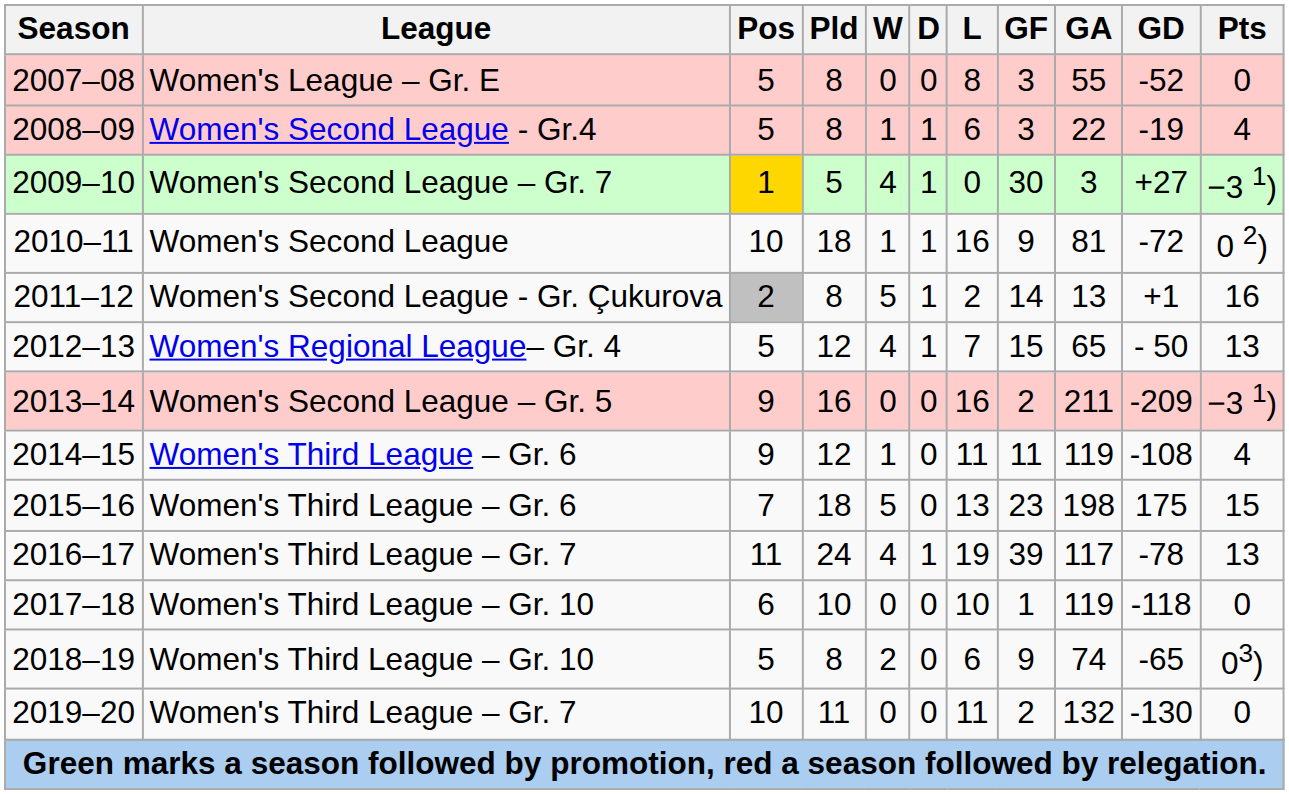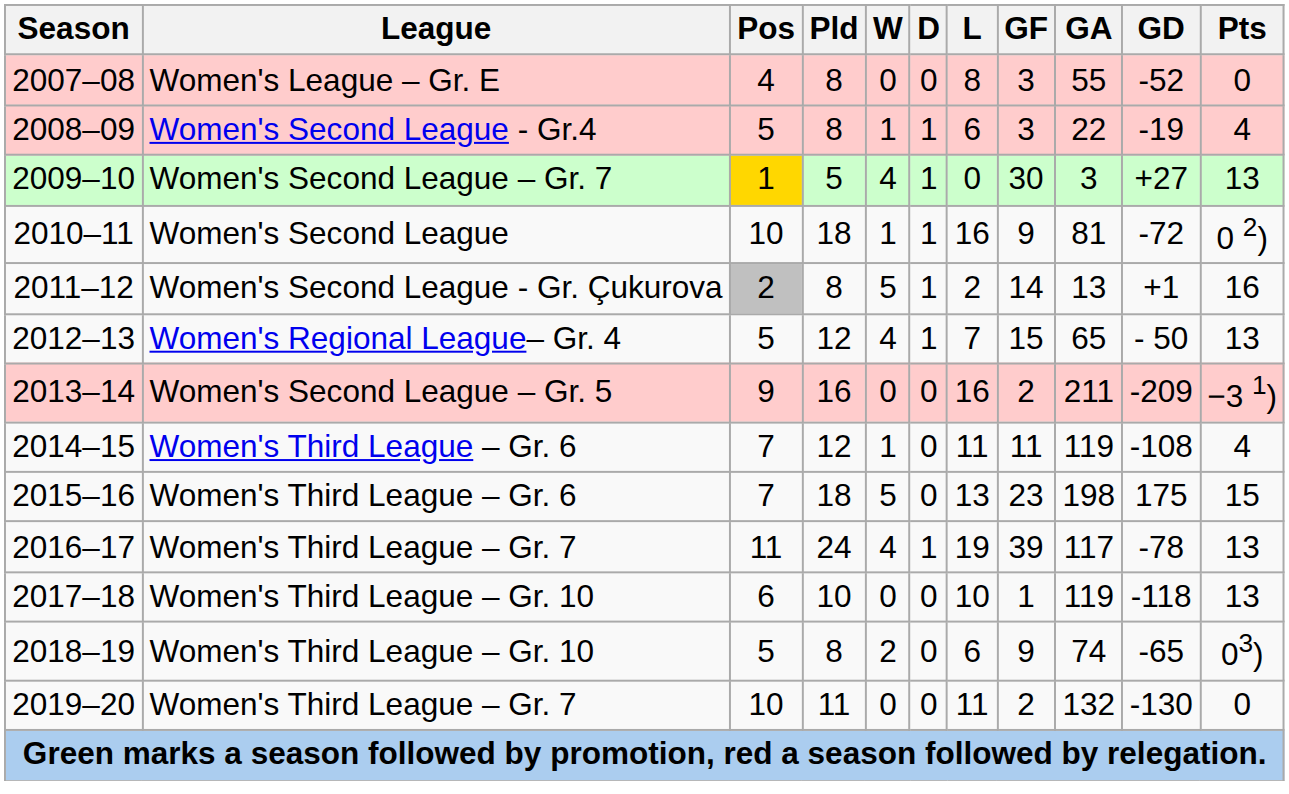 <table class="wikitable">
 <tr>
 <th>Season</th>
 <th>League</th>
 <th>Pos</th>
 <th>Pld</th>
 <th>W</th>
 <th>D</th>
 <th>L</th>
 <th>GF</th>
 <th>GA</th>
 <th>GD</th>
 <th>Pts</th>
 </tr>
 <tr align=center bgcolor=#fcc>
 <td>2007–08</td>
 <td align=left>Women's League – Gr. E</td>
-<td>5</td>
+<td>4</td>
 <td>8</td>
 <td>0</td>
 <td>0</td>
 <td>8</td>
 <td>3</td>
 <td>55</td>
 <td>-52</td>
 <td>0</td>
 </tr>
 <tr align=center bgcolor=#fcc>
 <td>2008–09</td>
 <td align=left><a href='#'>Women's Second League</a> - Gr.4</td>
 <td>5</td>
 <td>8</td>
 <td>1</td>
 <td>1</td>
 <td>6</td>
 <td>3</td>
 <td>22</td>
 <td>-19</td>
 <td>4</td>
 </tr>
 <tr align=center bgcolor=#cfc>
 <td>2009–10</td>
 <td align=left>Women's Second League – Gr. 7</td>
 <td bgcolor=gold>1</td>
 <td>5</td>
 <td>4</td>
 <td>1</td>
 <td>0</td>
 <td>30</td>
 <td>3</td>
 <td>+27</td>
-<td>−3 <sup>1</sup>)</td>
+<td>13</td>
 </tr>
 <tr align=center>
 <td>2010–11</td>
 <td align=left>Women's Second League</td>
 <td>10</td>
 <td>18</td>
 <td>1</td>
 <td>1</td>
 <td>16</td>
 <td>9</td>
 <td>81</td>
 <td>-72</td>
 <td>0 <sup>2</sup>)</td>
 </tr>
 <tr align=center>
 <td>2011–12</td>
 <td align=left>Women's Second League - Gr. Çukurova</td>
 <td bgcolor=silver>2</td>
 <td>8</td>
 <td>5</td>
 <td>1</td>
 <td>2</td>
 <td>14</td>
 <td>13</td>
 <td>+1</td>
 <td>16</td>
 </tr>
 <tr align=center>
 <td>2012–13</td>
 <td align=left><a href='#'>Women's Regional League</a>– Gr. 4</td>
 <td>5</td>
 <td>12</td>
 <td>4</td>
 <td>1</td>
 <td>7</td>
 <td>15</td>
 <td>65</td>
 <td>- 50</td>
 <td>13</td>
 </tr>
 <tr align=center bgcolor=#fcc>
 <td>2013–14</td>
 <td align=left>Women's Second League – Gr. 5</td>
 <td>9</td>
 <td>16</td>
 <td>0</td>
 <td>0</td>
 <td>16</td>
 <td>2</td>
 <td>211</td>
 <td>-209</td>
 <td>−3 <sup>1</sup>)</td>
 </tr>
 <tr align=center>
 <td>2014–15</td>
 <td align=left><a href='#'>Women's Third League</a> – Gr. 6</td>
-<td>9</td>
+<td>7</td>
 <td>12</td>
 <td>1</td>
 <td>0</td>
 <td>11</td>
 <td>11</td>
 <td>119</td>
 <td>-108</td>
 <td>4</td>
 </tr>
 <tr align=center>
 <td>2015–16</td>
 <td align=left>Women's Third League – Gr. 6</td>
 <td>7</td>
 <td>18</td>
 <td>5</td>
 <td>0</td>
 <td>13</td>
 <td>23</td>
 <td>198</td>
 <td>175</td>
 <td>15</td>
 </tr>
 <tr align=center>
 <td>2016–17</td>
 <td align=left>Women's Third League – Gr. 7</td>
 <td>11</td>
 <td>24</td>
 <td>4</td>
 <td>1</td>
 <td>19</td>
 <td>39</td>
 <td>117</td>
 <td>-78</td>
 <td>13</td>
 </tr>
 <tr align=center>
 <td>2017–18</td>
 <td align=left>Women's Third League – Gr. 10</td>
 <td>6</td>
 <td>10</td>
 <td>0</td>
 <td>0</td>
 <td>10</td>
 <td>1</td>
 <td>119</td>
 <td>-118</td>
-<td>0</td>
+<td>13</td>
 </tr>
 <tr align=center>
 <td>2018–19</td>
 <td align=left>Women's Third League – Gr. 10</td>
 <td>5</td>
 <td>8</td>
 <td>2</td>
 <td>0</td>
 <td>6</td>
 <td>9</td>
 <td>74</td>
 <td>-65</td>
 <td>0<sup>3</sup>)</td>
 </tr>
 <tr align=center>
 <td>2019–20</td>
 <td align=left>Women's Third League – Gr. 7</td>
 <td>10</td>
 <td>11</td>
 <td>0</td>
 <td>0</td>
 <td>11</td>
 <td>2</td>
 <td>132</td>
 <td>-130</td>
 <td>0</td>
 </tr>
 <tr bgcolor=#abcdef>
 <td colspan=11 align=center><strong>Green marks a season followed by promotion, red a season followed by relegation.</strong></td>
 </tr>
 </table>
